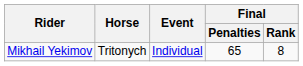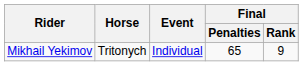 <table class=wikitable style="font-size:90%">
 <tr>
 <th rowspan="2">Rider</th>
 <th rowspan="2">Horse</th>
 <th rowspan="2">Event</th>
 <th colspan="2">Final</th>
 </tr>
 <tr>
 <th>Penalties</th>
 <th>Rank</th>
 </tr>
 <tr>
 <td><a href='#'>Mikhail Yekimov</a></td>
 <td>Tritonych</td>
 <td><a href='#'>Individual</a></td>
 <td align=center>65</td>
-<td align=center>8</td>
+<td align=center>9</td>
 </tr>
 </table>
